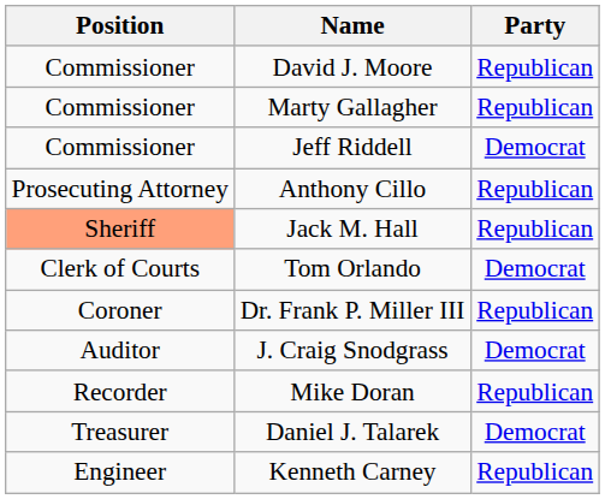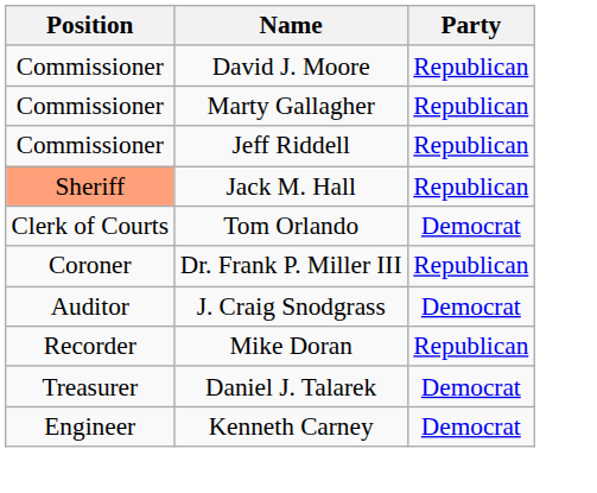 <table class="wikitable" style="text-align:center">
 <tr>
 <th>Position</th>
 <th>Name</th>
 <th>Party</th>
 </tr>
 <tr>
 <td>Commissioner</td>
 <td>David J. Moore</td>
 <td><a href='#'>Republican</a></td>
 </tr>
 <tr>
 <td>Commissioner</td>
 <td>Marty Gallagher</td>
 <td><a href='#'>Republican</a></td>
 </tr>
 <tr>
 <td>Commissioner</td>
 <td>Jeff Riddell</td>
-<td><a href='#'>Democrat</a></td>
-</tr>
-<tr>
-<td>Prosecuting Attorney</td>
-<td>Anthony Cillo</td>
 <td><a href='#'>Republican</a></td>
 </tr>
 <tr>
 <td style="background: lightsalmon;">Sheriff</td>
 <td>Jack M. Hall</td>
 <td><a href='#'>Republican</a></td>
 </tr>
 <tr>
 <td>Clerk of Courts</td>
 <td>Tom Orlando</td>
 <td><a href='#'>Democrat</a></td>
 </tr>
 <tr>
 <td>Coroner</td>
 <td>Dr. Frank P. Miller III</td>
 <td><a href='#'>Republican</a></td>
 </tr>
 <tr>
 <td>Auditor</td>
 <td>J. Craig Snodgrass</td>
 <td><a href='#'>Democrat</a></td>
 </tr>
 <tr>
 <td>Recorder</td>
 <td>Mike Doran</td>
 <td><a href='#'>Republican</a></td>
 </tr>
 <tr>
 <td>Treasurer</td>
 <td>Daniel J. Talarek</td>
 <td><a href='#'>Democrat</a></td>
 </tr>
 <tr>
 <td>Engineer</td>
 <td>Kenneth Carney</td>
-<td><a href='#'>Republican</a></td>
+<td><a href='#'>Democrat</a></td>
 </tr>
 </table>
